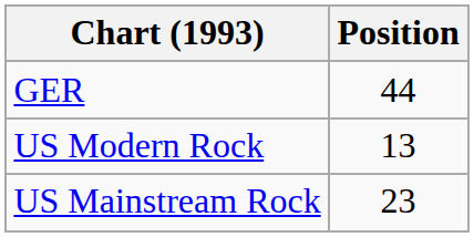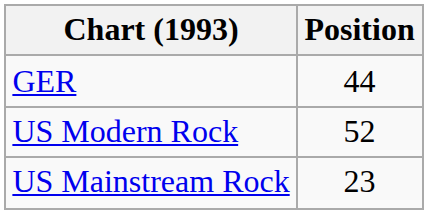 <table class="wikitable sortable">
 <tr>
 <th>Chart (1993)</th>
 <th>Position</th>
 </tr>
 <tr>
 <td align="left"><a href='#'>GER</a></td>
 <td align="center">44</td>
 </tr>
 <tr>
 <td align="left"><a href='#'>US Modern Rock</a></td>
-<td align="center">13</td>
+<td align="center">52</td>
 </tr>
 <tr>
 <td align="left"><a href='#'>US Mainstream Rock</a></td>
 <td align="center">23</td>
 </tr>
 </table>
